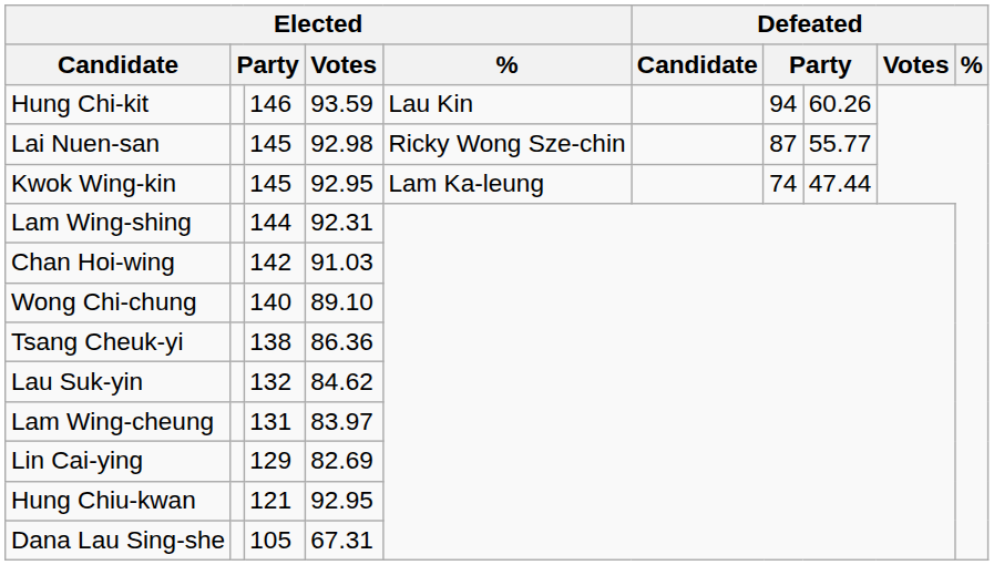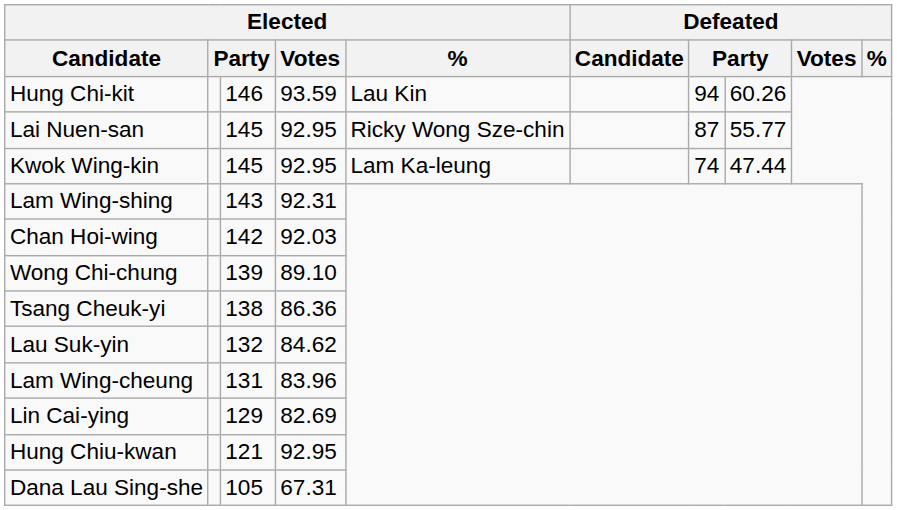 <table class="wikitable">
 <tr>
 <th colspan="5">Elected</th>
 <th colspan="5">Defeated</th>
 </tr>
 <tr>
 <th>Candidate</th>
 <th colspan="2">Party</th>
 <th>Votes</th>
 <th>%</th>
 <th>Candidate</th>
 <th colspan="2">Party</th>
 <th>Votes</th>
 <th>%</th>
 </tr>
 <tr>
 <td>Hung Chi-kit</td>
 <td></td>
 <td>146</td>
 <td>93.59</td>
 <td>Lau Kin</td>
 <td></td>
 <td>94</td>
 <td>60.26</td>
 </tr>
 <tr>
 <td>Lai Nuen-san</td>
 <td></td>
 <td>145</td>
-<td>92.98</td>
+<td>92.95</td>
 <td>Ricky Wong Sze-chin</td>
 <td></td>
 <td>87</td>
 <td>55.77</td>
 </tr>
 <tr>
 <td>Kwok Wing-kin</td>
 <td></td>
 <td>145</td>
 <td>92.95</td>
 <td>Lam Ka-leung</td>
 <td></td>
 <td>74</td>
 <td>47.44</td>
 </tr>
 <tr>
 <td>Lam Wing-shing</td>
 <td></td>
-<td>144</td>
+<td>143</td>
 <td>92.31</td>
 <td colspan="5" rowspan="9"></td>
 </tr>
 <tr>
 <td>Chan Hoi-wing</td>
 <td></td>
 <td>142</td>
-<td>91.03</td>
+<td>92.03</td>
 </tr>
 <tr>
 <td>Wong Chi-chung</td>
 <td></td>
-<td>140</td>
+<td>139</td>
 <td>89.10</td>
 </tr>
 <tr>
 <td>Tsang Cheuk-yi</td>
 <td></td>
 <td>138</td>
 <td>86.36</td>
 </tr>
 <tr>
 <td>Lau Suk-yin</td>
 <td></td>
 <td>132</td>
 <td>84.62</td>
 </tr>
 <tr>
 <td>Lam Wing-cheung</td>
 <td></td>
 <td>131</td>
-<td>83.97</td>
+<td>83.96</td>
 </tr>
 <tr>
 <td>Lin Cai-ying</td>
 <td></td>
 <td>129</td>
 <td>82.69</td>
 </tr>
 <tr>
 <td>Hung Chiu-kwan</td>
 <td></td>
 <td>121</td>
 <td>92.95</td>
 </tr>
 <tr>
 <td>Dana Lau Sing-she</td>
 <td></td>
 <td>105</td>
 <td>67.31</td>
 </tr>
 </table>
